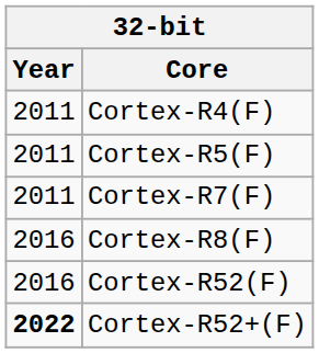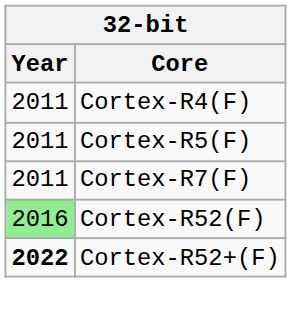 <table class="wikitable" border="1" style="float:right; margin-left:9px;">
 <tr>
 <th colspan=2>32-bit</th>
 </tr>
 <tr>
 <th>Year</th>
 <th>Core</th>
 </tr>
 <tr>
 <td>2011</td>
 <td>Cortex-R4(F)</td>
 </tr>
 <tr>
 <td>2011</td>
 <td>Cortex-R5(F)</td>
 </tr>
 <tr>
 <td>2011</td>
 <td>Cortex-R7(F)</td>
 </tr>
 <tr>
-<td>2016</td>
-<td>Cortex-R8(F)</td>
-</tr>
-<tr>
-<td>2016</td>
+<td style="background: lightgreen;">2016</td>
 <td>Cortex-R52(F)</td>
 </tr>
 <tr>
 <td><strong>2022</strong></td>
 <td>Cortex-R52+(F)</td>
 </tr>
 </table>
